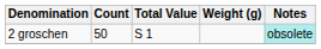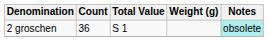 <table class="wikitable">
 <tr>
 <th>Denomination</th>
 <th>Count</th>
 <th>Total Value</th>
 <th>Weight (g)</th>
 <th>Notes</th>
 </tr>
 <tr>
 <td>2 groschen</td>
-<td>50</td>
+<td>36</td>
 <td>S 1</td>
 <td></td>
 <td style="background: paleturquoise;">obsolete</td>
 </tr>
 <tr>
 </tr>
 </table>
